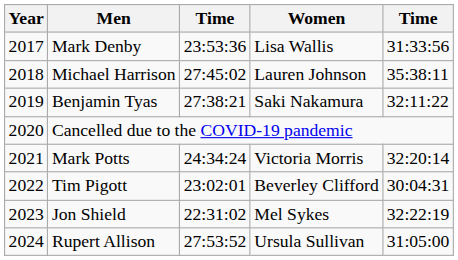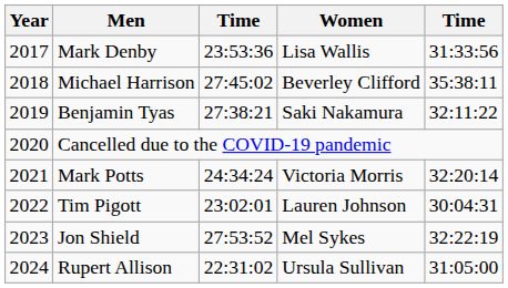 <table class="wikitable">
 <tr>
 <th>Year</th>
 <th>Men</th>
 <th>Time</th>
 <th>Women</th>
 <th>Time</th>
 </tr>
 <tr>
 <td>2017</td>
 <td>Mark Denby</td>
 <td>23:53:36</td>
 <td>Lisa Wallis</td>
 <td>31:33:56</td>
 </tr>
 <tr>
 <td>2018</td>
 <td>Michael Harrison</td>
 <td>27:45:02</td>
-<td>Lauren Johnson</td>
+<td>Beverley Clifford</td>
 <td>35:38:11</td>
 </tr>
 <tr>
 <td>2019</td>
 <td>Benjamin Tyas</td>
 <td>27:38:21</td>
 <td>Saki Nakamura</td>
 <td>32:11:22</td>
 </tr>
 <tr>
 <td>2020</td>
 <td colspan="4">Cancelled due to the <a href='#'>COVID-19 pandemic</a></td>
 </tr>
 <tr>
 <td>2021</td>
 <td>Mark Potts</td>
 <td>24:34:24</td>
 <td>Victoria Morris</td>
 <td>32:20:14</td>
 </tr>
 <tr>
 <td>2022</td>
 <td>Tim Pigott</td>
 <td>23:02:01</td>
-<td>Beverley Clifford</td>
+<td>Lauren Johnson</td>
 <td>30:04:31</td>
 </tr>
 <tr>
 <td>2023</td>
 <td>Jon Shield</td>
-<td>22:31:02</td>
+<td>27:53:52</td>
 <td>Mel Sykes</td>
 <td>32:22:19</td>
 </tr>
 <tr>
 <td>2024</td>
 <td>Rupert Allison</td>
-<td>27:53:52</td>
+<td>22:31:02</td>
 <td>Ursula Sullivan</td>
 <td>31:05:00</td>
 </tr>
 </table>
